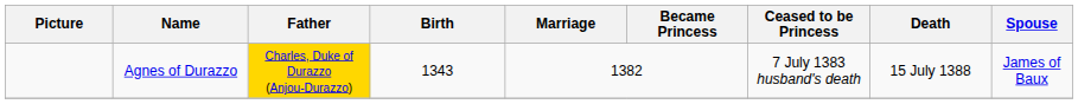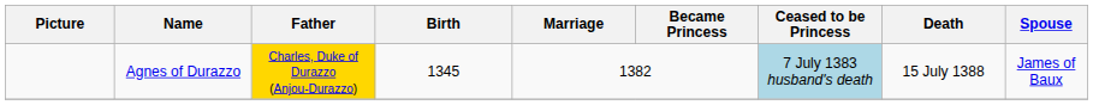 <table width=95% class="wikitable">
 <tr>
 <th width = "8%">Picture</th>
 <th width = "10%">Name</th>
 <th width = "9%">Father</th>
 <th width = "10%">Birth</th>
 <th width = "9%">Marriage</th>
 <th width = "9%">Became Princess</th>
 <th width = "9%">Ceased to be Princess</th>
 <th width = "9%">Death</th>
 <th width = "6%"><a href='#'>Spouse</a></th>
 </tr>
 <tr>
 <td align="center"></td>
 <td align="center"><a href='#'>Agnes of Durazzo</a></td>
 <td align="center" style="background: gold;"><small><a href='#'>Charles, Duke of Durazzo</a><br>(<a href='#'>Anjou-Durazzo</a>)</small></td>
-<td align="center">1343</td>
+<td align="center">1345</td>
 <td align="center" colspan="2">1382</td>
-<td align="center">7 July 1383<br><em>husband's death</em></td>
+<td align="center" style="background: lightblue;">7 July 1383<br><em>husband's death</em></td>
 <td align="center">15 July 1388</td>
 <td align="center"><a href='#'>James of Baux</a></td>
 </tr>
 <tr>
 </tr>
 </table>
